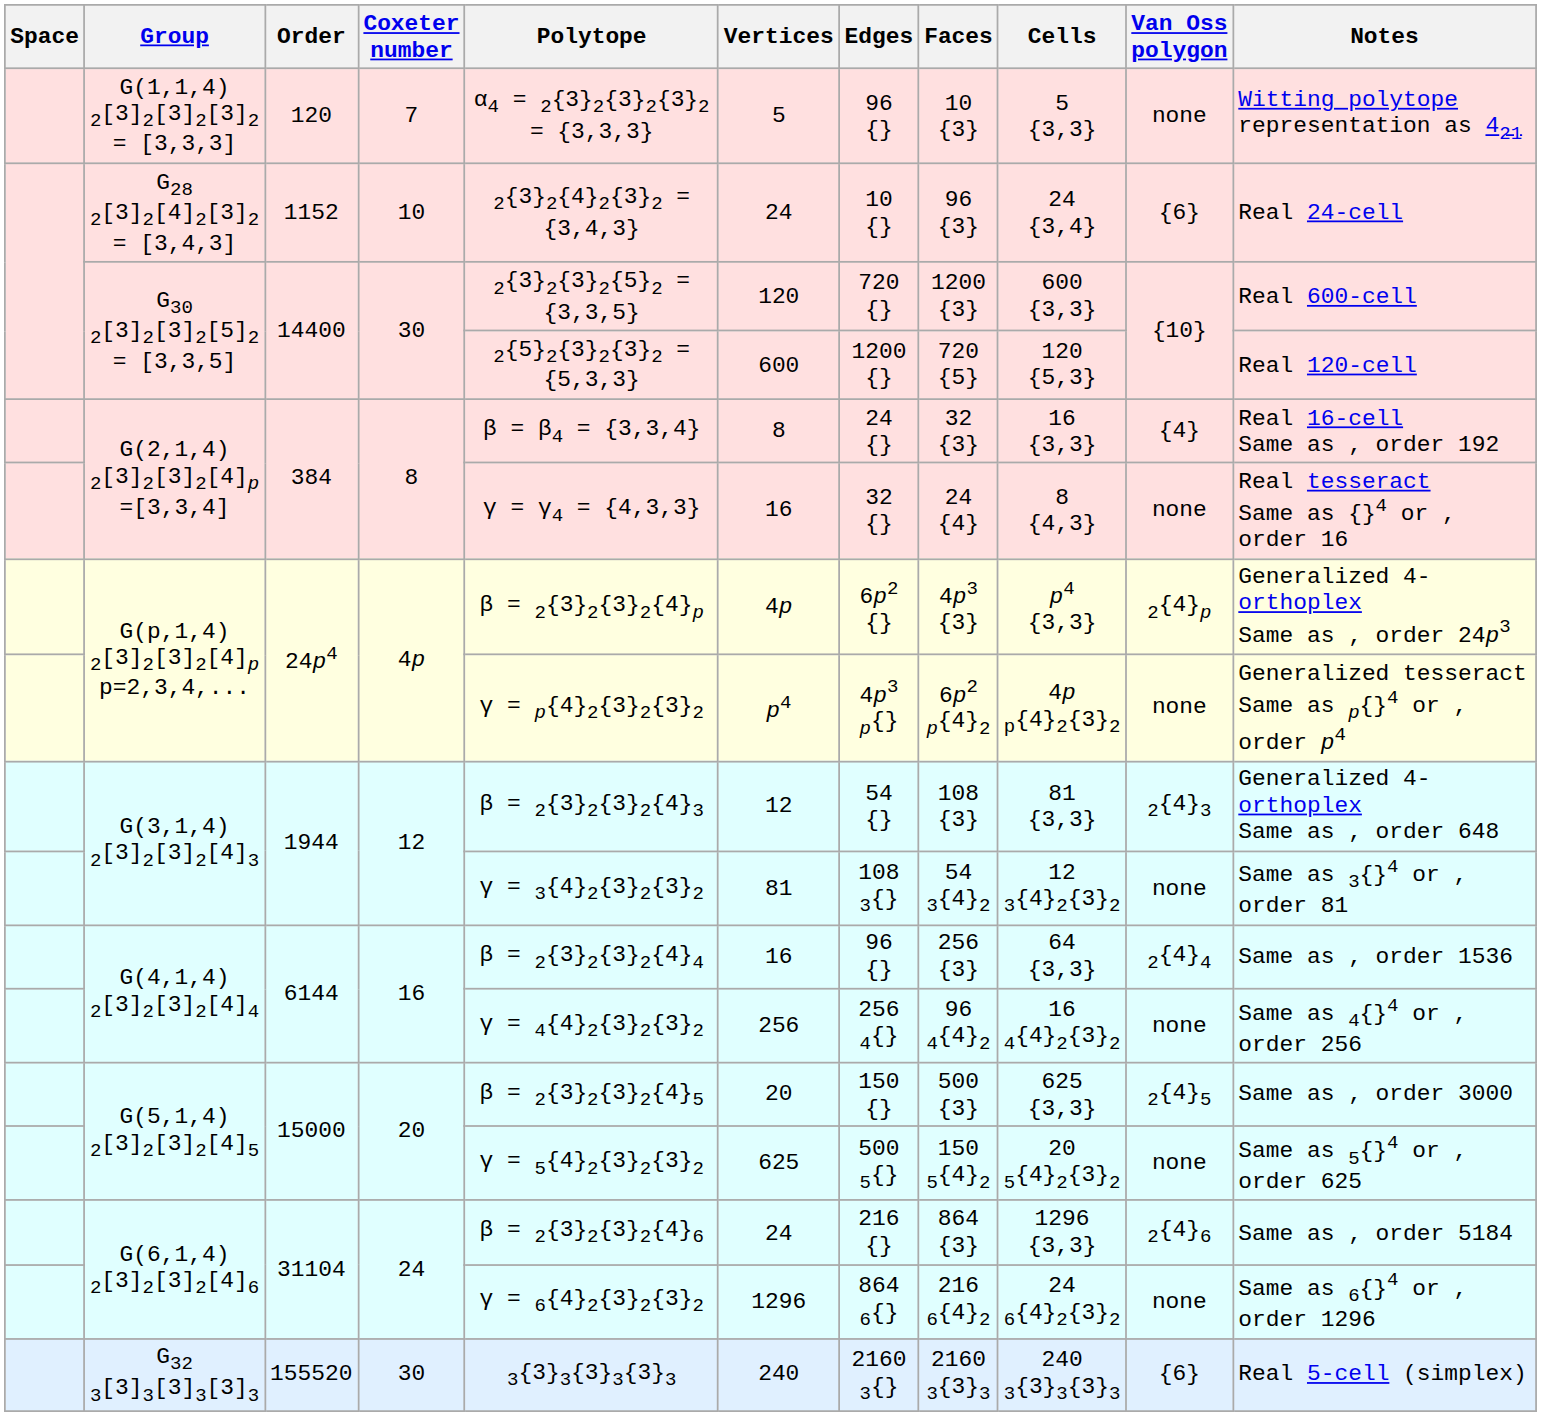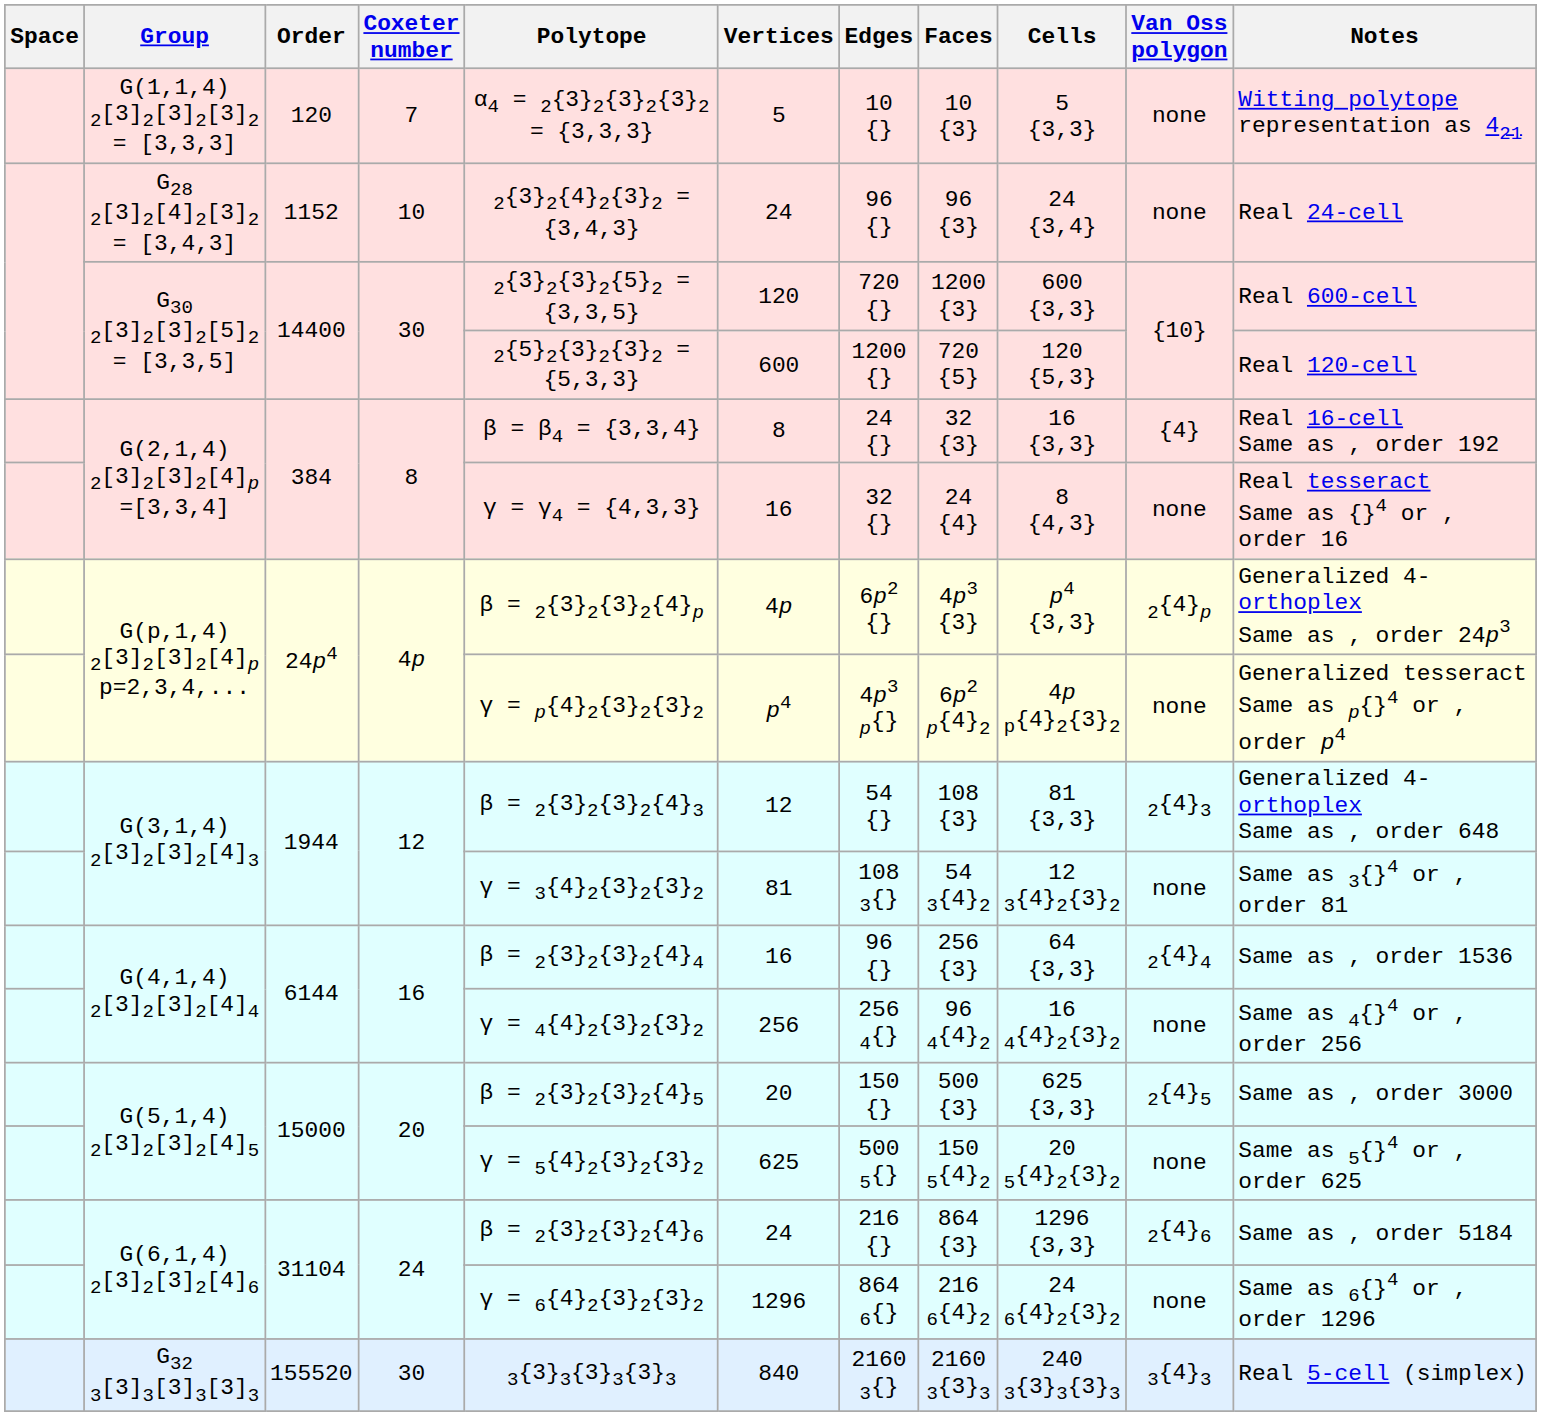 <table class="wikitable sortable">
 <tr>
 <th>Space</th>
 <th><a href='#'>Group</a></th>
 <th data-sort-type="number">Order</th>
 <th><a href='#'>Coxeter<br>number</a></th>
 <th>Polytope</th>
 <th data-sort-type="number">Vertices</th>
 <th data-sort-type="number">Edges</th>
 <th data-sort-type="number">Faces</th>
 <th data-sort-type="number">Cells</th>
 <th><a href='#'>Van Oss<br>polygon</a></th>
 <th>Notes</th>
 </tr>
 <tr align=center BGCOLOR="#ffe0e0">
 <td></td>
 <td>G(1,1,4)<br><sub>2</sub>[3]<sub>2</sub>[3]<sub>2</sub>[3]<sub>2</sub><br>= [3,3,3]</td>
 <td>120</td>
 <td>7</td>
 <td>α<sub>4</sub> = <sub>2</sub>{3}<sub>2</sub>{3}<sub>2</sub>{3}<sub>2</sub><br>= {3,3,3}<br></td>
 <td>5</td>
-<td>96<br>{}</td>
+<td>10<br>{}</td>
 <td>10<br>{3}</td>
 <td>5<br>{3,3}</td>
 <td>none</td>
 <td align=left><a href='#'>Witting polytope</a><br> representation as <a href='#'>4<sub>21</sub></a></td>
 </tr>
 <tr align=center BGCOLOR="#ffe0e0">
 <td rowspan=3></td>
 <td>G<sub>28</sub><br><sub>2</sub>[3]<sub>2</sub>[4]<sub>2</sub>[3]<sub>2</sub><br>= [3,4,3]</td>
 <td>1152</td>
 <td>10</td>
 <td><sub>2</sub>{3}<sub>2</sub>{4}<sub>2</sub>{3}<sub>2</sub> = {3,4,3}<br></td>
 <td>24</td>
-<td>10<br>{}</td>
+<td>96<br>{}</td>
 <td>96<br>{3}</td>
 <td>24<br>{3,4}</td>
-<td>{6}</td>
+<td>none</td>
 <td align=left>Real <a href='#'>24-cell</a></td>
 </tr>
 <tr align=center BGCOLOR="#ffe0e0">
 <td rowspan=2>G<sub>30</sub><br><sub>2</sub>[3]<sub>2</sub>[3]<sub>2</sub>[5]<sub>2</sub><br>= [3,3,5]</td>
 <td rowspan=2>14400</td>
 <td rowspan=2>30</td>
 <td><sub>2</sub>{3}<sub>2</sub>{3}<sub>2</sub>{5}<sub>2</sub> = {3,3,5} <br> </td>
 <td>120</td>
 <td>720<br>{}</td>
 <td>1200<br>{3}</td>
 <td>600<br>{3,3}</td>
 <td rowspan=2>{10}</td>
 <td align=left>Real <a href='#'>600-cell</a></td>
 </tr>
 <tr align=center BGCOLOR="#ffe0e0">
 <td><sub>2</sub>{5}<sub>2</sub>{3}<sub>2</sub>{3}<sub>2</sub> = {5,3,3} <br> </td>
 <td>600</td>
 <td>1200<br>{}</td>
 <td>720<br>{5}</td>
 <td>120<br>{5,3}</td>
 <td align=left>Real <a href='#'>120-cell</a></td>
 </tr>
 <tr align=center BGCOLOR="#ffe0e0">
 <td></td>
 <td rowspan=2>G(2,1,4)<br><sub>2</sub>[3]<sub>2</sub>[3]<sub>2</sub>[4]<sub><em>p</em></sub><br>=[3,3,4]</td>
 <td rowspan=2>384</td>
 <td rowspan=2>8</td>
 <td>β = β<sub>4</sub> = {3,3,4}<br></td>
 <td>8</td>
 <td>24<br>{}</td>
 <td>32<br>{3}</td>
 <td>16<br>{3,3}</td>
 <td>{4}</td>
 <td align=left>Real <a href='#'>16-cell</a><br>Same as , order 192</td>
 </tr>
 <tr align=center BGCOLOR="#ffe0e0">
 <td></td>
 <td>γ = γ<sub>4</sub> = {4,3,3}<br></td>
 <td>16</td>
 <td>32<br>{}</td>
 <td>24<br>{4}</td>
 <td>8<br>{4,3}</td>
 <td>none</td>
 <td align=left>Real <a href='#'>tesseract</a><br>Same as {}<sup>4</sup> or , order 16</td>
 </tr>
 <tr align=center BGCOLOR="#ffffe0">
 <td></td>
 <td rowspan=2>G(p,1,4)<br><sub>2</sub>[3]<sub>2</sub>[3]<sub>2</sub>[4]<sub><em>p</em></sub><br>p=2,3,4,...</td>
 <td rowspan=2>24<em>p</em><sup>4</sup></td>
 <td rowspan=2>4<em>p</em></td>
 <td>β = <sub>2</sub>{3}<sub>2</sub>{3}<sub>2</sub>{4}<sub><em>p</em></sub><br></td>
 <td>4<em>p</em></td>
 <td>6<em>p</em><sup>2</sup> <br>{}</td>
 <td>4<em>p</em><sup>3</sup> <br>{3}</td>
 <td><em>p</em><sup>4</sup><br>{3,3}</td>
 <td><sub>2</sub>{4}<sub><em>p</em></sub></td>
 <td align=left>Generalized 4-<a href='#'>orthoplex</a><br>Same as , order 24<em>p</em><sup>3</sup></td>
 </tr>
 <tr align=center BGCOLOR="#ffffe0">
 <td></td>
 <td>γ = <sub><em>p</em></sub>{4}<sub>2</sub>{3}<sub>2</sub>{3}<sub>2</sub><br></td>
 <td><em>p</em><sup>4</sup></td>
 <td>4<em>p</em><sup>3</sup><br><sub><em>p</em></sub>{}</td>
 <td>6<em>p</em><sup>2</sup><br><sub><em>p</em></sub>{4}<sub>2</sub></td>
 <td>4<em>p</em><br><sub>p</sub>{4}<sub>2</sub>{3}<sub>2</sub></td>
 <td>none</td>
 <td align=left>Generalized tesseract<br>Same as <sub><em>p</em></sub>{}<sup>4</sup> or , order <em>p</em><sup>4</sup></td>
 </tr>
 <tr align=center BGCOLOR="#e0ffff">
 <td></td>
 <td rowspan=2>G(3,1,4)<br><sub>2</sub>[3]<sub>2</sub>[3]<sub>2</sub>[4]<sub>3</sub></td>
 <td rowspan=2>1944</td>
 <td rowspan=2>12</td>
 <td>β = <sub>2</sub>{3}<sub>2</sub>{3}<sub>2</sub>{4}<sub>3</sub><br></td>
 <td>12</td>
 <td>54 <br>{}</td>
 <td>108 <br>{3}</td>
 <td>81 <br>{3,3}</td>
 <td><sub>2</sub>{4}<sub>3</sub></td>
 <td align=left>Generalized 4-<a href='#'>orthoplex</a><br>Same as , order 648</td>
 </tr>
 <tr align=center BGCOLOR="#e0ffff">
 <td></td>
 <td>γ = <sub>3</sub>{4}<sub>2</sub>{3}<sub>2</sub>{3}<sub>2</sub><br></td>
 <td>81</td>
 <td>108<br><sub>3</sub>{}</td>
 <td>54<br><sub>3</sub>{4}<sub>2</sub></td>
 <td>12<br><sub>3</sub>{4}<sub>2</sub>{3}<sub>2</sub></td>
 <td>none</td>
 <td align=left>Same as <sub>3</sub>{}<sup>4</sup> or , order 81</td>
 </tr>
 <tr align=center BGCOLOR="#e0ffff">
 <td></td>
 <td rowspan=2>G(4,1,4)<br><sub>2</sub>[3]<sub>2</sub>[3]<sub>2</sub>[4]<sub>4</sub></td>
 <td rowspan=2>6144</td>
 <td rowspan=2>16</td>
 <td>β = <sub>2</sub>{3}<sub>2</sub>{3}<sub>2</sub>{4}<sub>4</sub><br></td>
 <td>16</td>
 <td>96 <br>{}</td>
 <td>256 <br>{3}</td>
 <td>64<br>{3,3}</td>
 <td><sub>2</sub>{4}<sub>4</sub></td>
 <td align=left>Same as , order 1536</td>
 </tr>
 <tr align=center BGCOLOR="#e0ffff">
 <td></td>
 <td>γ = <sub>4</sub>{4}<sub>2</sub>{3}<sub>2</sub>{3}<sub>2</sub><br></td>
 <td>256</td>
 <td>256<br><sub>4</sub>{}</td>
 <td>96<br><sub>4</sub>{4}<sub>2</sub></td>
 <td>16<br><sub>4</sub>{4}<sub>2</sub>{3}<sub>2</sub></td>
 <td>none</td>
 <td align=left>Same as <sub>4</sub>{}<sup>4</sup> or , order 256</td>
 </tr>
 <tr align=center BGCOLOR="#e0ffff">
 <td></td>
 <td rowspan=2>G(5,1,4)<br><sub>2</sub>[3]<sub>2</sub>[3]<sub>2</sub>[4]<sub>5</sub></td>
 <td rowspan=2>15000</td>
 <td rowspan=2>20</td>
 <td>β = <sub>2</sub>{3}<sub>2</sub>{3}<sub>2</sub>{4}<sub>5</sub><br></td>
 <td>20</td>
 <td>150 <br>{}</td>
 <td>500 <br>{3}</td>
 <td>625<br>{3,3}</td>
 <td><sub>2</sub>{4}<sub>5</sub></td>
 <td align=left>Same as , order 3000</td>
 </tr>
 <tr align=center BGCOLOR="#e0ffff">
 <td></td>
 <td>γ = <sub>5</sub>{4}<sub>2</sub>{3}<sub>2</sub>{3}<sub>2</sub><br></td>
 <td>625</td>
 <td>500<br><sub>5</sub>{}</td>
 <td>150<br><sub>5</sub>{4}<sub>2</sub></td>
 <td>20<br><sub>5</sub>{4}<sub>2</sub>{3}<sub>2</sub></td>
 <td>none</td>
 <td align=left>Same as <sub>5</sub>{}<sup>4</sup> or , order 625</td>
 </tr>
 <tr align=center BGCOLOR="#e0ffff">
 <td></td>
 <td rowspan=2>G(6,1,4)<br><sub>2</sub>[3]<sub>2</sub>[3]<sub>2</sub>[4]<sub>6</sub></td>
 <td rowspan=2>31104</td>
 <td rowspan=2>24</td>
 <td>β = <sub>2</sub>{3}<sub>2</sub>{3}<sub>2</sub>{4}<sub>6</sub><br></td>
 <td>24</td>
 <td>216 <br>{}</td>
 <td>864 <br>{3}</td>
 <td>1296<br>{3,3}</td>
 <td><sub>2</sub>{4}<sub>6</sub></td>
 <td align=left>Same as , order 5184</td>
 </tr>
 <tr align=center BGCOLOR="#e0ffff">
 <td></td>
 <td>γ = <sub>6</sub>{4}<sub>2</sub>{3}<sub>2</sub>{3}<sub>2</sub><br></td>
 <td>1296</td>
 <td>864<br><sub>6</sub>{}</td>
 <td>216<br><sub>6</sub>{4}<sub>2</sub></td>
 <td>24<br><sub>6</sub>{4}<sub>2</sub>{3}<sub>2</sub></td>
 <td>none</td>
 <td align=left>Same as <sub>6</sub>{}<sup>4</sup> or , order 1296</td>
 </tr>
 <tr align=center BGCOLOR="#e0f0ff">
 <td></td>
 <td>G<sub>32</sub><br><sub>3</sub>[3]<sub>3</sub>[3]<sub>3</sub>[3]<sub>3</sub></td>
 <td>155520</td>
 <td rowspan=2>30</td>
 <td><sub>3</sub>{3}<sub>3</sub>{3}<sub>3</sub>{3}<sub>3</sub> <br> </td>
-<td>240</td>
+<td>840</td>
 <td>2160<br><sub>3</sub>{}</td>
 <td>2160<br><sub>3</sub>{3}<sub>3</sub></td>
 <td>240<br><sub>3</sub>{3}<sub>3</sub>{3}<sub>3</sub></td>
-<td>{6}</td>
+<td><sub>3</sub>{4}<sub>3</sub></td>
 <td align=left>Real <a href='#'>5-cell</a> (simplex)</td>
 </tr>
 </table>
